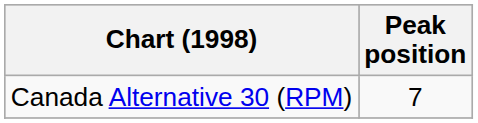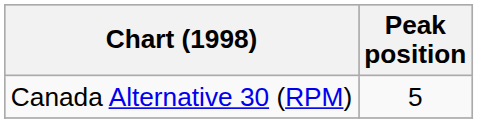 <table class="wikitable sortable">
 <tr>
 <th>Chart (1998)</th>
 <th>Peak<br>position</th>
 </tr>
 <tr>
 <td>Canada <a href='#'>Alternative 30</a> (<a href='#'>RPM</a>)</td>
-<td align="center">7</td>
+<td align="center">5</td>
 </tr>
 </table>
